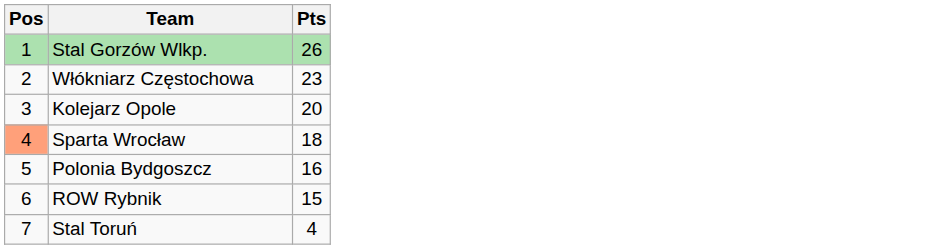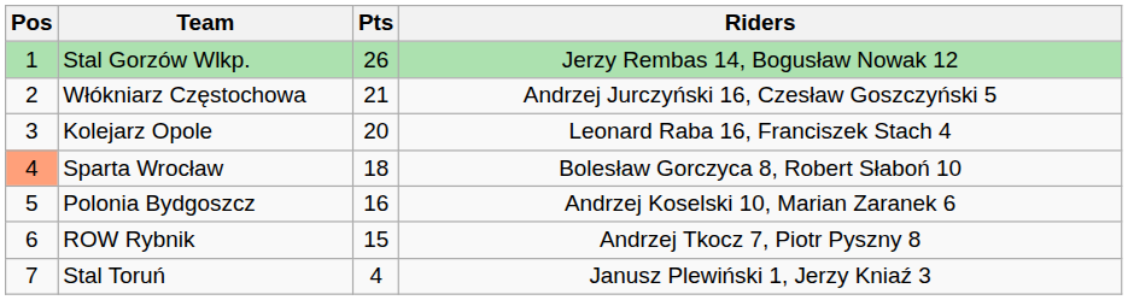 <table class="wikitable" style="font-size: 100%">
 <tr>
 <th width=20>Pos</th>
 <th width=200>Team</th>
 <th width=20>Pts</th>
+<th width=500>Riders</th>
 </tr>
 <tr align=center style="background:#ACE1AF;">
 <td>1</td>
 <td align="left">Stal Gorzów Wlkp.</td>
 <td>26</td>
+<td>Jerzy Rembas 14, Bogusław Nowak 12</td>
 </tr>
 <tr align=center>
 <td>2</td>
 <td align="left">Włókniarz Częstochowa</td>
-<td>23</td>
+<td>21</td>
+<td>Andrzej Jurczyński 16, Czesław Goszczyński 5</td>
 </tr>
 <tr align=center>
 <td>3</td>
 <td align="left">Kolejarz Opole</td>
 <td>20</td>
+<td>Leonard Raba 16, Franciszek Stach 4</td>
 </tr>
 <tr align=center>
 <td style="background: lightsalmon;">4</td>
 <td align="left">Sparta Wrocław</td>
 <td>18</td>
+<td>Bolesław Gorczyca 8, Robert Słaboń 10</td>
 </tr>
 <tr align=center>
 <td>5</td>
 <td align="left">Polonia Bydgoszcz</td>
 <td>16</td>
+<td>Andrzej Koselski 10, Marian Zaranek 6</td>
 </tr>
 <tr align=center>
 <td>6</td>
 <td align="left">ROW Rybnik</td>
 <td>15</td>
+<td>Andrzej Tkocz 7, Piotr Pyszny 8</td>
 </tr>
 <tr align=center>
 <td>7</td>
 <td align="left">Stal Toruń</td>
 <td>4</td>
+<td>Janusz Plewiński 1, Jerzy Kniaź 3</td>
 </tr>
 </table>
